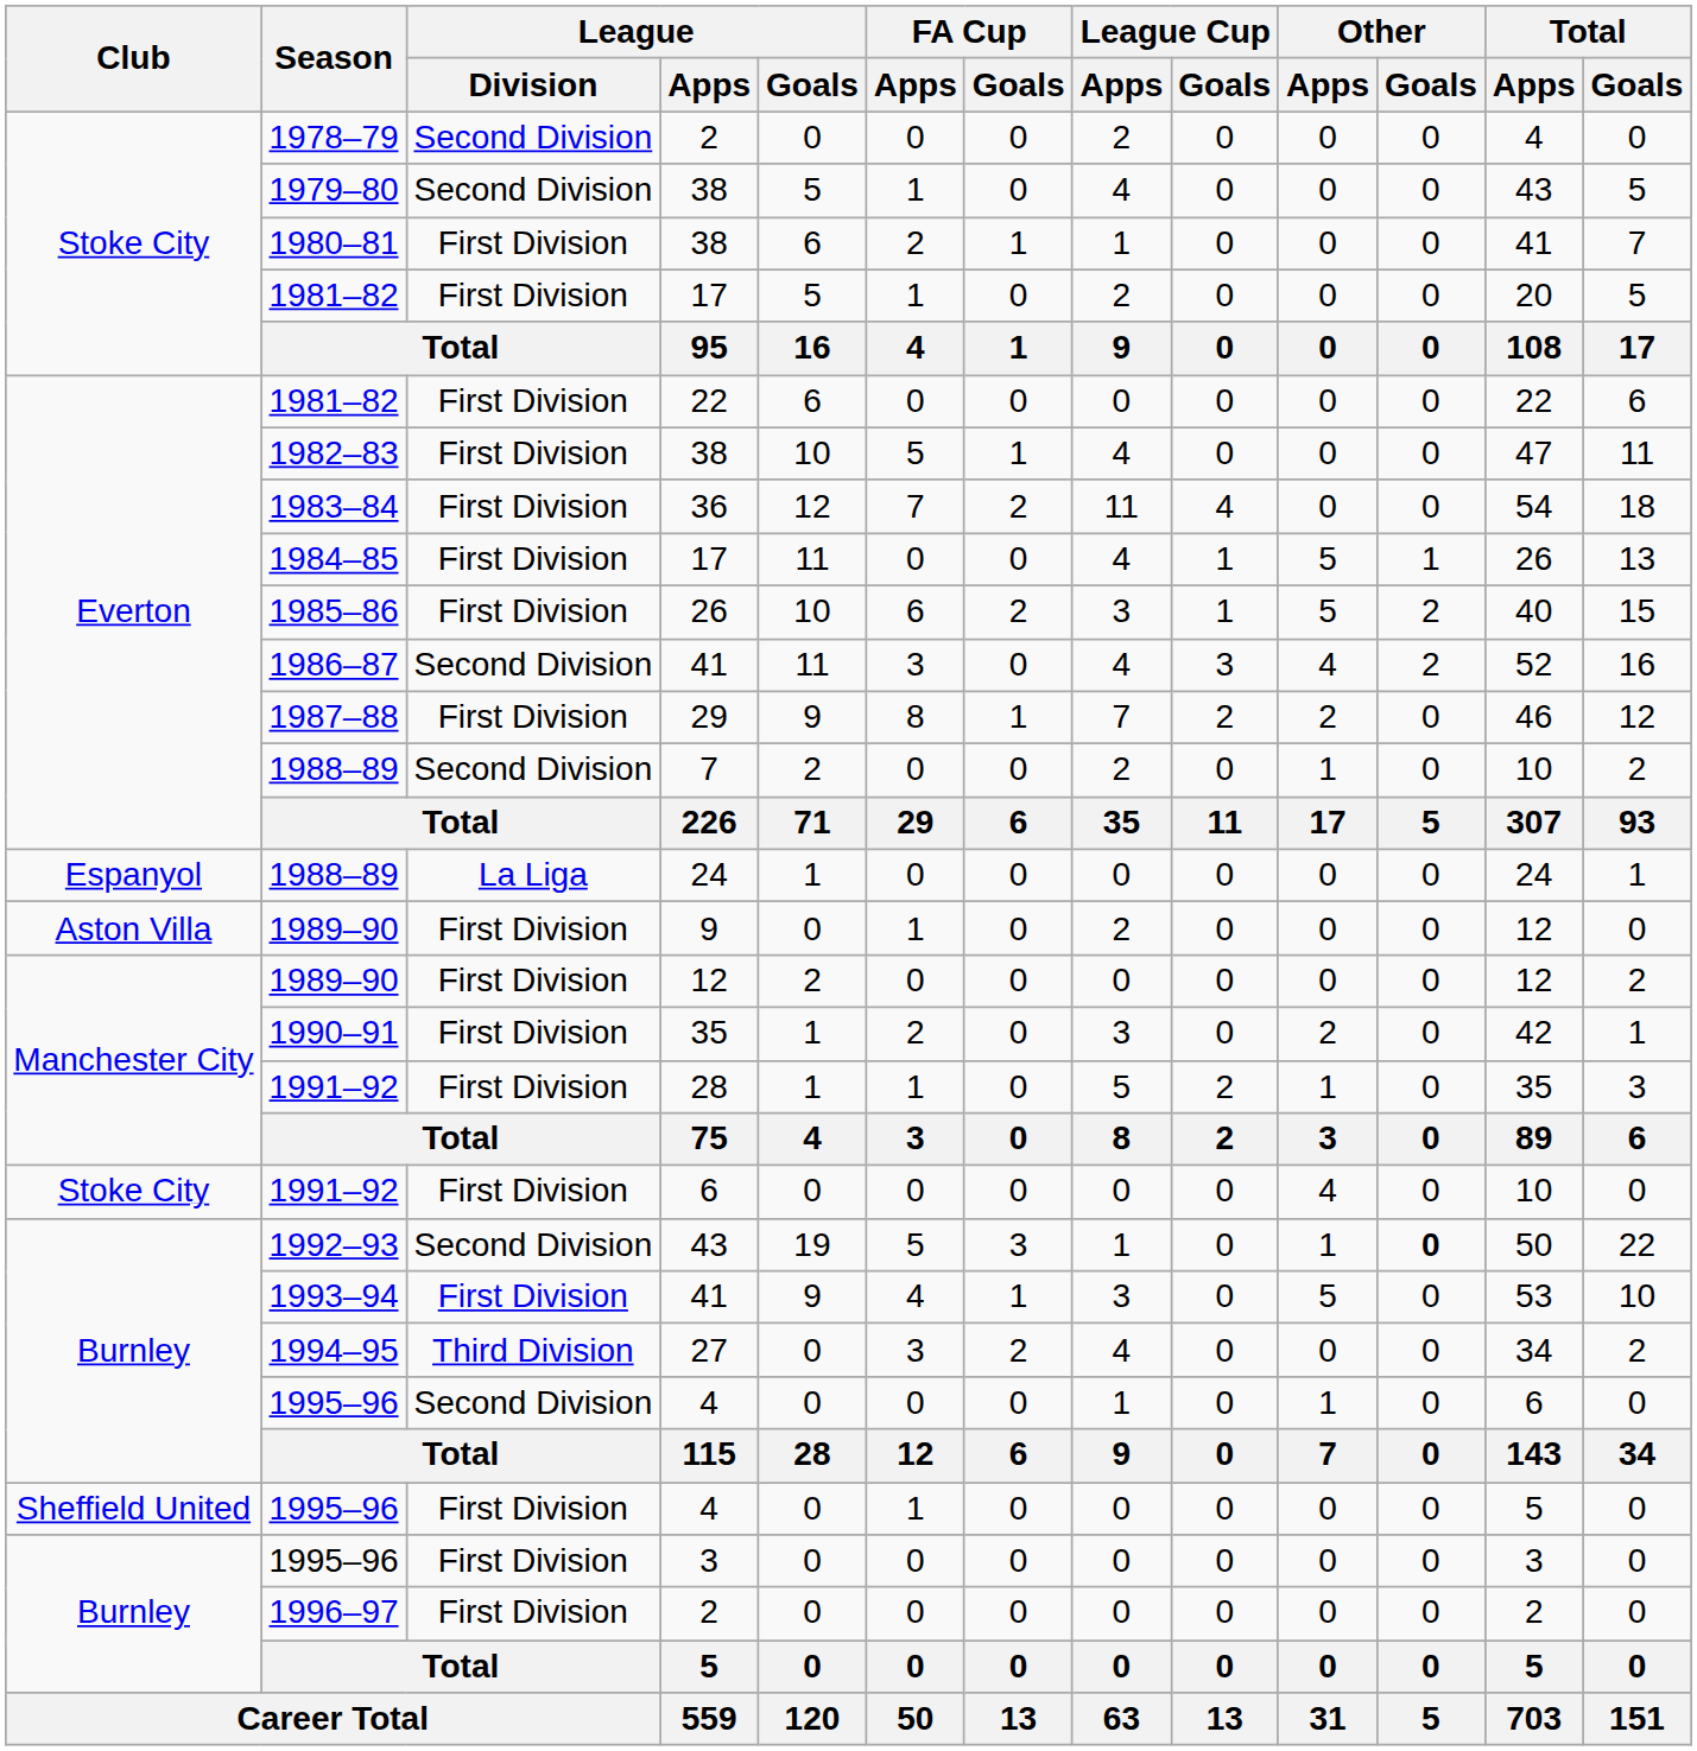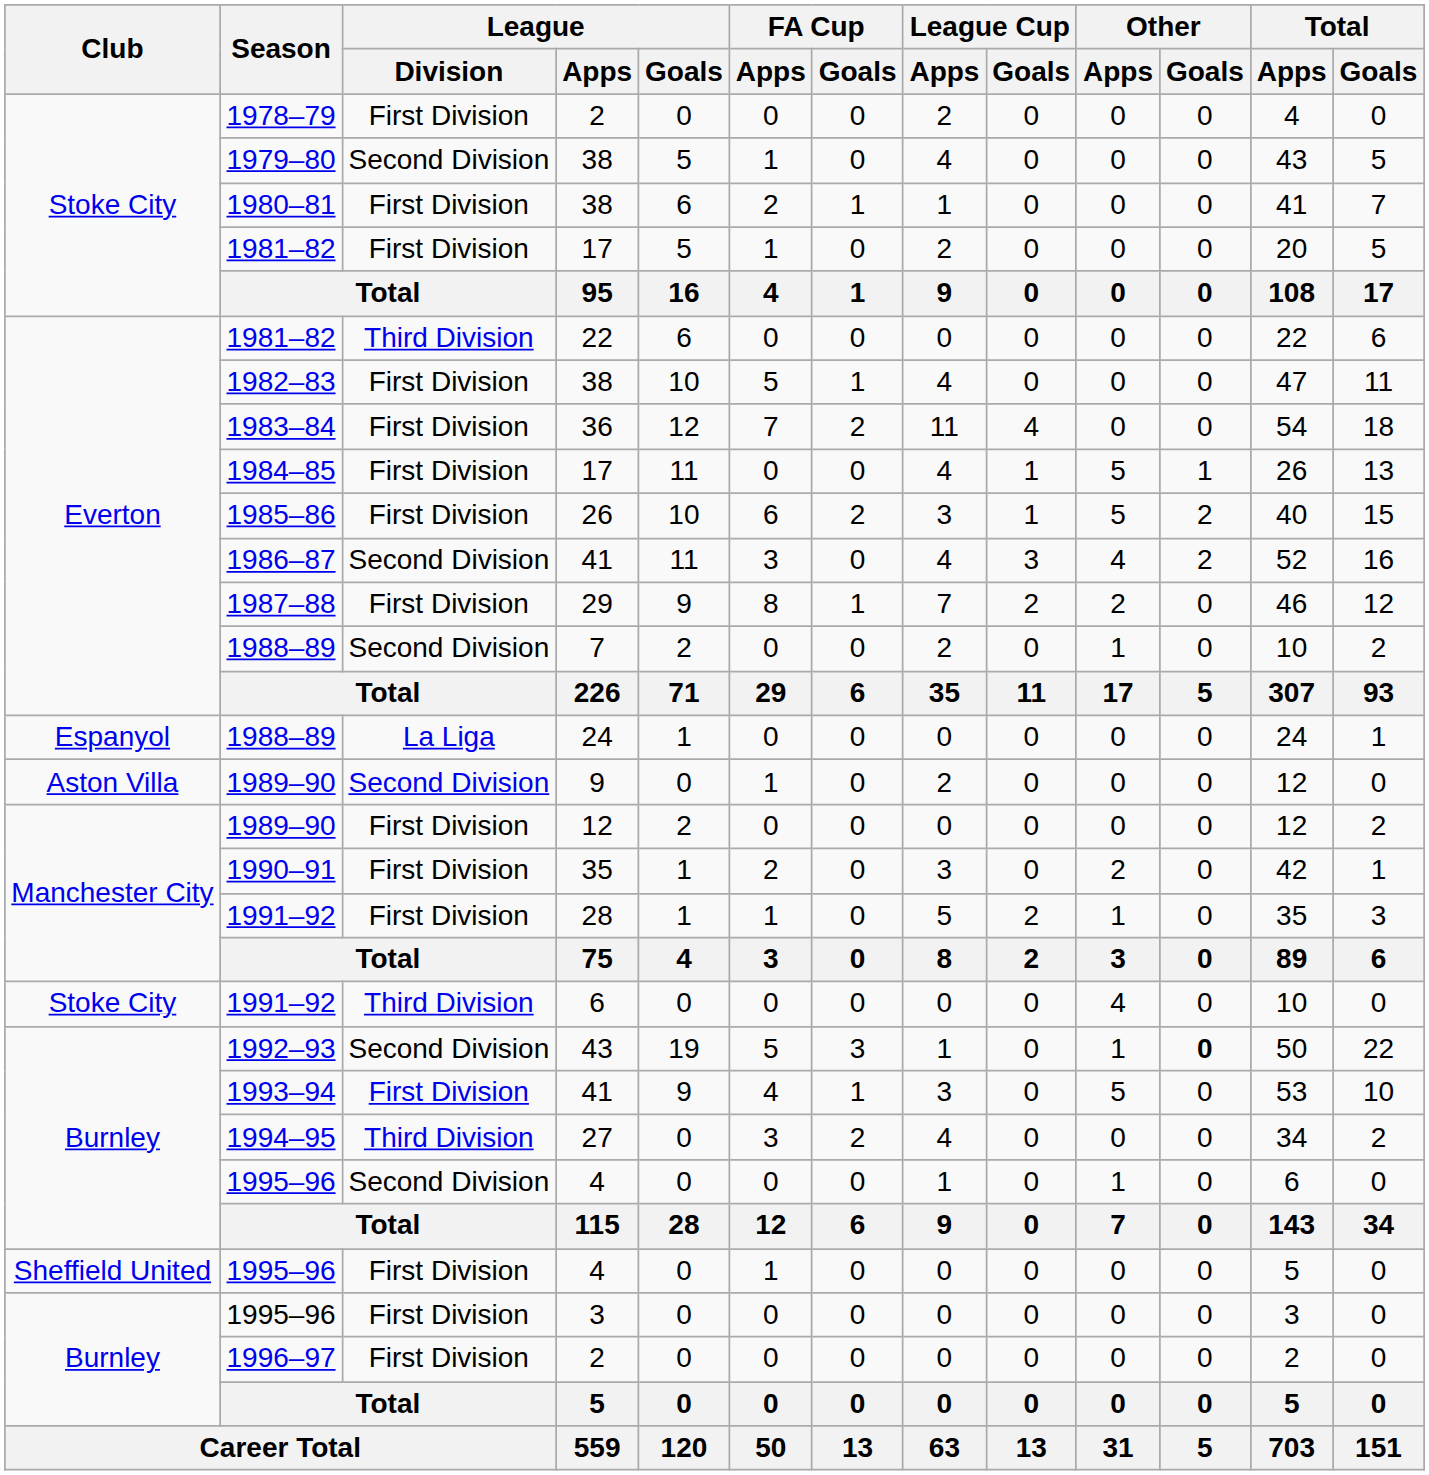 <table class="wikitable" style="text-align: center;">
 <tr>
 <th rowspan="2">Club</th>
 <th rowspan="2">Season</th>
 <th colspan="3">League</th>
 <th colspan="2">FA Cup</th>
 <th colspan="2">League Cup</th>
 <th colspan="2">Other</th>
 <th colspan="2">Total</th>
 </tr>
 <tr>
 <th>Division</th>
 <th>Apps</th>
 <th>Goals</th>
 <th>Apps</th>
 <th>Goals</th>
 <th>Apps</th>
 <th>Goals</th>
 <th>Apps</th>
 <th>Goals</th>
 <th>Apps</th>
 <th>Goals</th>
 </tr>
 <tr>
 <td rowspan="5"><a href='#'>Stoke City</a></td>
 <td><a href='#'>1978–79</a></td>
-<td><a href='#'>Second Division</a></td>
+<td>First Division</td>
 <td>2</td>
 <td>0</td>
 <td>0</td>
 <td>0</td>
 <td>2</td>
 <td>0</td>
 <td>0</td>
 <td>0</td>
 <td>4</td>
 <td>0</td>
 </tr>
 <tr>
 <td><a href='#'>1979–80</a></td>
 <td>Second Division</td>
 <td>38</td>
 <td>5</td>
 <td>1</td>
 <td>0</td>
 <td>4</td>
 <td>0</td>
 <td>0</td>
 <td>0</td>
 <td>43</td>
 <td>5</td>
 </tr>
 <tr>
 <td><a href='#'>1980–81</a></td>
 <td>First Division</td>
 <td>38</td>
 <td>6</td>
 <td>2</td>
 <td>1</td>
 <td>1</td>
 <td>0</td>
 <td>0</td>
 <td>0</td>
 <td>41</td>
 <td>7</td>
 </tr>
 <tr>
 <td><a href='#'>1981–82</a></td>
 <td>First Division</td>
 <td>17</td>
 <td>5</td>
 <td>1</td>
 <td>0</td>
 <td>2</td>
 <td>0</td>
 <td>0</td>
 <td>0</td>
 <td>20</td>
 <td>5</td>
 </tr>
 <tr>
 <th colspan="2">Total</th>
 <th>95</th>
 <th>16</th>
 <th>4</th>
 <th>1</th>
 <th>9</th>
 <th>0</th>
 <th>0</th>
 <th>0</th>
 <th>108</th>
 <th>17</th>
 </tr>
 <tr>
 <td rowspan="9"><a href='#'>Everton</a></td>
 <td><a href='#'>1981–82</a></td>
-<td>First Division</td>
+<td><a href='#'>Third Division</a></td>
 <td>22</td>
 <td>6</td>
 <td>0</td>
 <td>0</td>
 <td>0</td>
 <td>0</td>
 <td>0</td>
 <td>0</td>
 <td>22</td>
 <td>6</td>
 </tr>
 <tr>
 <td><a href='#'>1982–83</a></td>
 <td>First Division</td>
 <td>38</td>
 <td>10</td>
 <td>5</td>
 <td>1</td>
 <td>4</td>
 <td>0</td>
 <td>0</td>
 <td>0</td>
 <td>47</td>
 <td>11</td>
 </tr>
 <tr>
 <td><a href='#'>1983–84</a></td>
 <td>First Division</td>
 <td>36</td>
 <td>12</td>
 <td>7</td>
 <td>2</td>
 <td>11</td>
 <td>4</td>
 <td>0</td>
 <td>0</td>
 <td>54</td>
 <td>18</td>
 </tr>
 <tr>
 <td><a href='#'>1984–85</a></td>
 <td>First Division</td>
 <td>17</td>
 <td>11</td>
 <td>0</td>
 <td>0</td>
 <td>4</td>
 <td>1</td>
 <td>5</td>
 <td>1</td>
 <td>26</td>
 <td>13</td>
 </tr>
 <tr>
 <td><a href='#'>1985–86</a></td>
 <td>First Division</td>
 <td>26</td>
 <td>10</td>
 <td>6</td>
 <td>2</td>
 <td>3</td>
 <td>1</td>
 <td>5</td>
 <td>2</td>
 <td>40</td>
 <td>15</td>
 </tr>
 <tr>
 <td><a href='#'>1986–87</a></td>
 <td>Second Division</td>
 <td>41</td>
 <td>11</td>
 <td>3</td>
 <td>0</td>
 <td>4</td>
 <td>3</td>
 <td>4</td>
 <td>2</td>
 <td>52</td>
 <td>16</td>
 </tr>
 <tr>
 <td><a href='#'>1987–88</a></td>
 <td>First Division</td>
 <td>29</td>
 <td>9</td>
 <td>8</td>
 <td>1</td>
 <td>7</td>
 <td>2</td>
 <td>2</td>
 <td>0</td>
 <td>46</td>
 <td>12</td>
 </tr>
 <tr>
 <td><a href='#'>1988–89</a></td>
 <td>Second Division</td>
 <td>7</td>
 <td>2</td>
 <td>0</td>
 <td>0</td>
 <td>2</td>
 <td>0</td>
 <td>1</td>
 <td>0</td>
 <td>10</td>
 <td>2</td>
 </tr>
 <tr>
 <th colspan="2">Total</th>
 <th>226</th>
 <th>71</th>
 <th>29</th>
 <th>6</th>
 <th>35</th>
 <th>11</th>
 <th>17</th>
 <th>5</th>
 <th>307</th>
 <th>93</th>
 </tr>
 <tr>
 <td><a href='#'>Espanyol</a></td>
 <td><a href='#'>1988–89</a></td>
 <td><a href='#'>La Liga</a></td>
 <td>24</td>
 <td>1</td>
 <td>0</td>
 <td>0</td>
 <td>0</td>
 <td>0</td>
 <td>0</td>
 <td>0</td>
 <td>24</td>
 <td>1</td>
 </tr>
 <tr>
 <td><a href='#'>Aston Villa</a></td>
 <td><a href='#'>1989–90</a></td>
-<td>First Division</td>
+<td><a href='#'>Second Division</a></td>
 <td>9</td>
 <td>0</td>
 <td>1</td>
 <td>0</td>
 <td>2</td>
 <td>0</td>
 <td>0</td>
 <td>0</td>
 <td>12</td>
 <td>0</td>
 </tr>
 <tr>
 <td rowspan="4"><a href='#'>Manchester City</a></td>
 <td><a href='#'>1989–90</a></td>
 <td>First Division</td>
 <td>12</td>
 <td>2</td>
 <td>0</td>
 <td>0</td>
 <td>0</td>
 <td>0</td>
 <td>0</td>
 <td>0</td>
 <td>12</td>
 <td>2</td>
 </tr>
 <tr>
 <td><a href='#'>1990–91</a></td>
 <td>First Division</td>
 <td>35</td>
 <td>1</td>
 <td>2</td>
 <td>0</td>
 <td>3</td>
 <td>0</td>
 <td>2</td>
 <td>0</td>
 <td>42</td>
 <td>1</td>
 </tr>
 <tr>
 <td><a href='#'>1991–92</a></td>
 <td>First Division</td>
 <td>28</td>
 <td>1</td>
 <td>1</td>
 <td>0</td>
 <td>5</td>
 <td>2</td>
 <td>1</td>
 <td>0</td>
 <td>35</td>
 <td>3</td>
 </tr>
 <tr>
 <th colspan="2">Total</th>
 <th>75</th>
 <th>4</th>
 <th>3</th>
 <th>0</th>
 <th>8</th>
 <th>2</th>
 <th>3</th>
 <th>0</th>
 <th>89</th>
 <th>6</th>
 </tr>
 <tr>
 <td><a href='#'>Stoke City</a></td>
 <td><a href='#'>1991–92</a></td>
-<td>First Division</td>
+<td><a href='#'>Third Division</a></td>
 <td>6</td>
 <td>0</td>
 <td>0</td>
 <td>0</td>
 <td>0</td>
 <td>0</td>
 <td>4</td>
 <td>0</td>
 <td>10</td>
 <td>0</td>
 </tr>
 <tr>
 <td rowspan="5"><a href='#'>Burnley</a></td>
 <td><a href='#'>1992–93</a></td>
 <td>Second Division</td>
 <td>43</td>
 <td>19</td>
 <td>5</td>
 <td>3</td>
 <td>1</td>
 <td>0</td>
 <td>1</td>
 <td><strong>0</strong></td>
 <td>50</td>
 <td>22</td>
 </tr>
 <tr>
 <td><a href='#'>1993–94</a></td>
 <td><a href='#'>First Division</a></td>
 <td>41</td>
 <td>9</td>
 <td>4</td>
 <td>1</td>
 <td>3</td>
 <td>0</td>
 <td>5</td>
 <td>0</td>
 <td>53</td>
 <td>10</td>
 </tr>
 <tr>
 <td><a href='#'>1994–95</a></td>
 <td><a href='#'>Third Division</a></td>
 <td>27</td>
 <td>0</td>
 <td>3</td>
 <td>2</td>
 <td>4</td>
 <td>0</td>
 <td>0</td>
 <td>0</td>
 <td>34</td>
 <td>2</td>
 </tr>
 <tr>
 <td><a href='#'>1995–96</a></td>
 <td>Second Division</td>
 <td>4</td>
 <td>0</td>
 <td>0</td>
 <td>0</td>
 <td>1</td>
 <td>0</td>
 <td>1</td>
 <td>0</td>
 <td>6</td>
 <td>0</td>
 </tr>
 <tr>
 <th colspan="2">Total</th>
 <th>115</th>
 <th>28</th>
 <th>12</th>
 <th>6</th>
 <th>9</th>
 <th>0</th>
 <th>7</th>
 <th>0</th>
 <th>143</th>
 <th>34</th>
 </tr>
 <tr>
 <td><a href='#'>Sheffield United</a></td>
 <td><a href='#'>1995–96</a></td>
 <td>First Division</td>
 <td>4</td>
 <td>0</td>
 <td>1</td>
 <td>0</td>
 <td>0</td>
 <td>0</td>
 <td>0</td>
 <td>0</td>
 <td>5</td>
 <td>0</td>
 </tr>
 <tr>
 <td rowspan=3><a href='#'>Burnley</a></td>
 <td>1995–96</td>
 <td>First Division</td>
 <td>3</td>
 <td>0</td>
 <td>0</td>
 <td>0</td>
 <td>0</td>
 <td>0</td>
 <td>0</td>
 <td>0</td>
 <td>3</td>
 <td>0</td>
 </tr>
 <tr>
 <td><a href='#'>1996–97</a></td>
 <td>First Division</td>
 <td>2</td>
 <td>0</td>
 <td>0</td>
 <td>0</td>
 <td>0</td>
 <td>0</td>
 <td>0</td>
 <td>0</td>
 <td>2</td>
 <td>0</td>
 </tr>
 <tr>
 <th colspan="2">Total</th>
 <th>5</th>
 <th>0</th>
 <th>0</th>
 <th>0</th>
 <th>0</th>
 <th>0</th>
 <th>0</th>
 <th>0</th>
 <th>5</th>
 <th>0</th>
 </tr>
 <tr>
 <th colspan="3">Career Total</th>
 <th>559</th>
 <th>120</th>
 <th>50</th>
 <th>13</th>
 <th>63</th>
 <th>13</th>
 <th>31</th>
 <th>5</th>
 <th>703</th>
 <th>151</th>
 </tr>
 </table>
